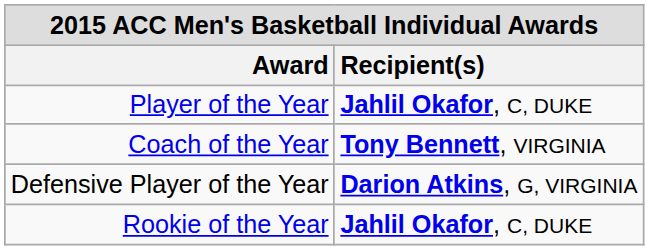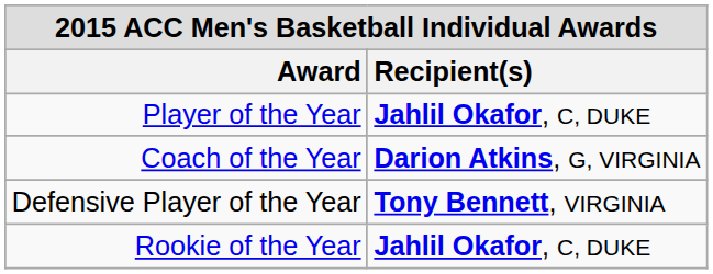 <table class="wikitable" style="white-space:nowrap; font-size:90%;">
 <tr>
 <td colspan="7" style="text-align:center; background:#ddd;"><strong>2015 ACC Men's Basketball Individual Awards</strong></td>
 </tr>
 <tr>
 <th style="text-align:right;">Award</th>
 <th style="text-align:left;">Recipient(s)</th>
 </tr>
 <tr>
 <td style="text-align:right;"><a href='#'>Player of the Year</a></td>
 <td style="text-align:left;"><strong><a href='#'>Jahlil Okafor</a></strong>, <small>C, DUKE</small><br></td>
 </tr>
 <tr>
 <td style="text-align:right;"><a href='#'>Coach of the Year</a></td>
-<td style="text-align:left;"><strong><a href='#'>Tony Bennett</a></strong>, <small>VIRGINIA</small><br></td>
+<td style="text-align:left;"><strong><a href='#'>Darion Atkins</a></strong>, <small>G, VIRGINIA</small><br></td>
 </tr>
 <tr>
 <td style="text-align:right;">Defensive Player of the Year</td>
-<td style="text-align:left;"><strong><a href='#'>Darion Atkins</a></strong>, <small>G, VIRGINIA</small><br></td>
+<td style="text-align:left;"><strong><a href='#'>Tony Bennett</a></strong>, <small>VIRGINIA</small><br></td>
 </tr>
 <tr>
 <td style="text-align:right;"><a href='#'>Rookie of the Year</a></td>
 <td style="text-align:left;"><strong><a href='#'>Jahlil Okafor</a></strong>, <small>C, DUKE</small><br></td>
 </tr>
 </table>
